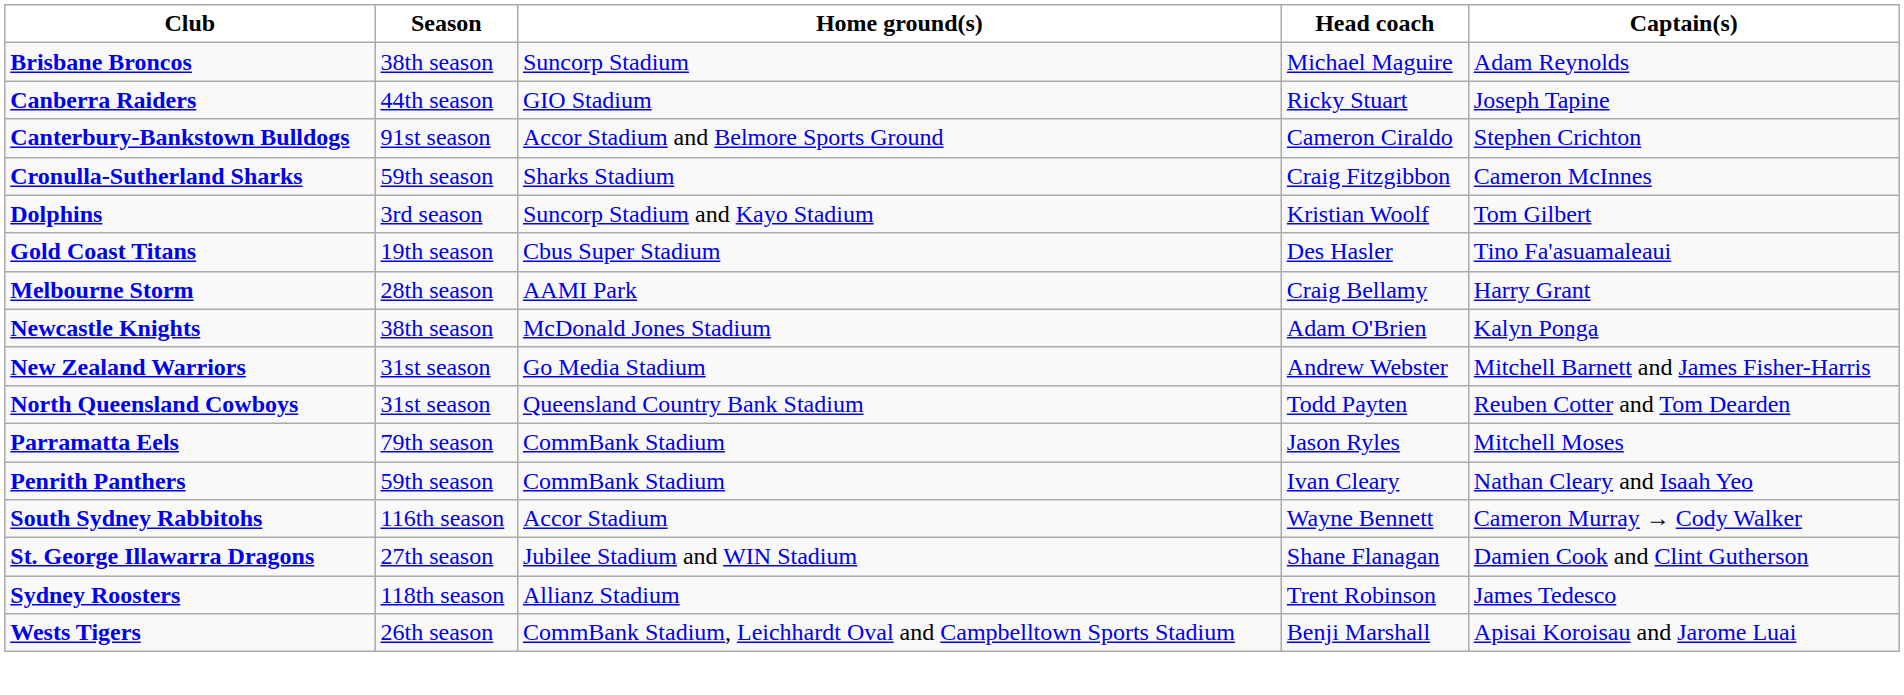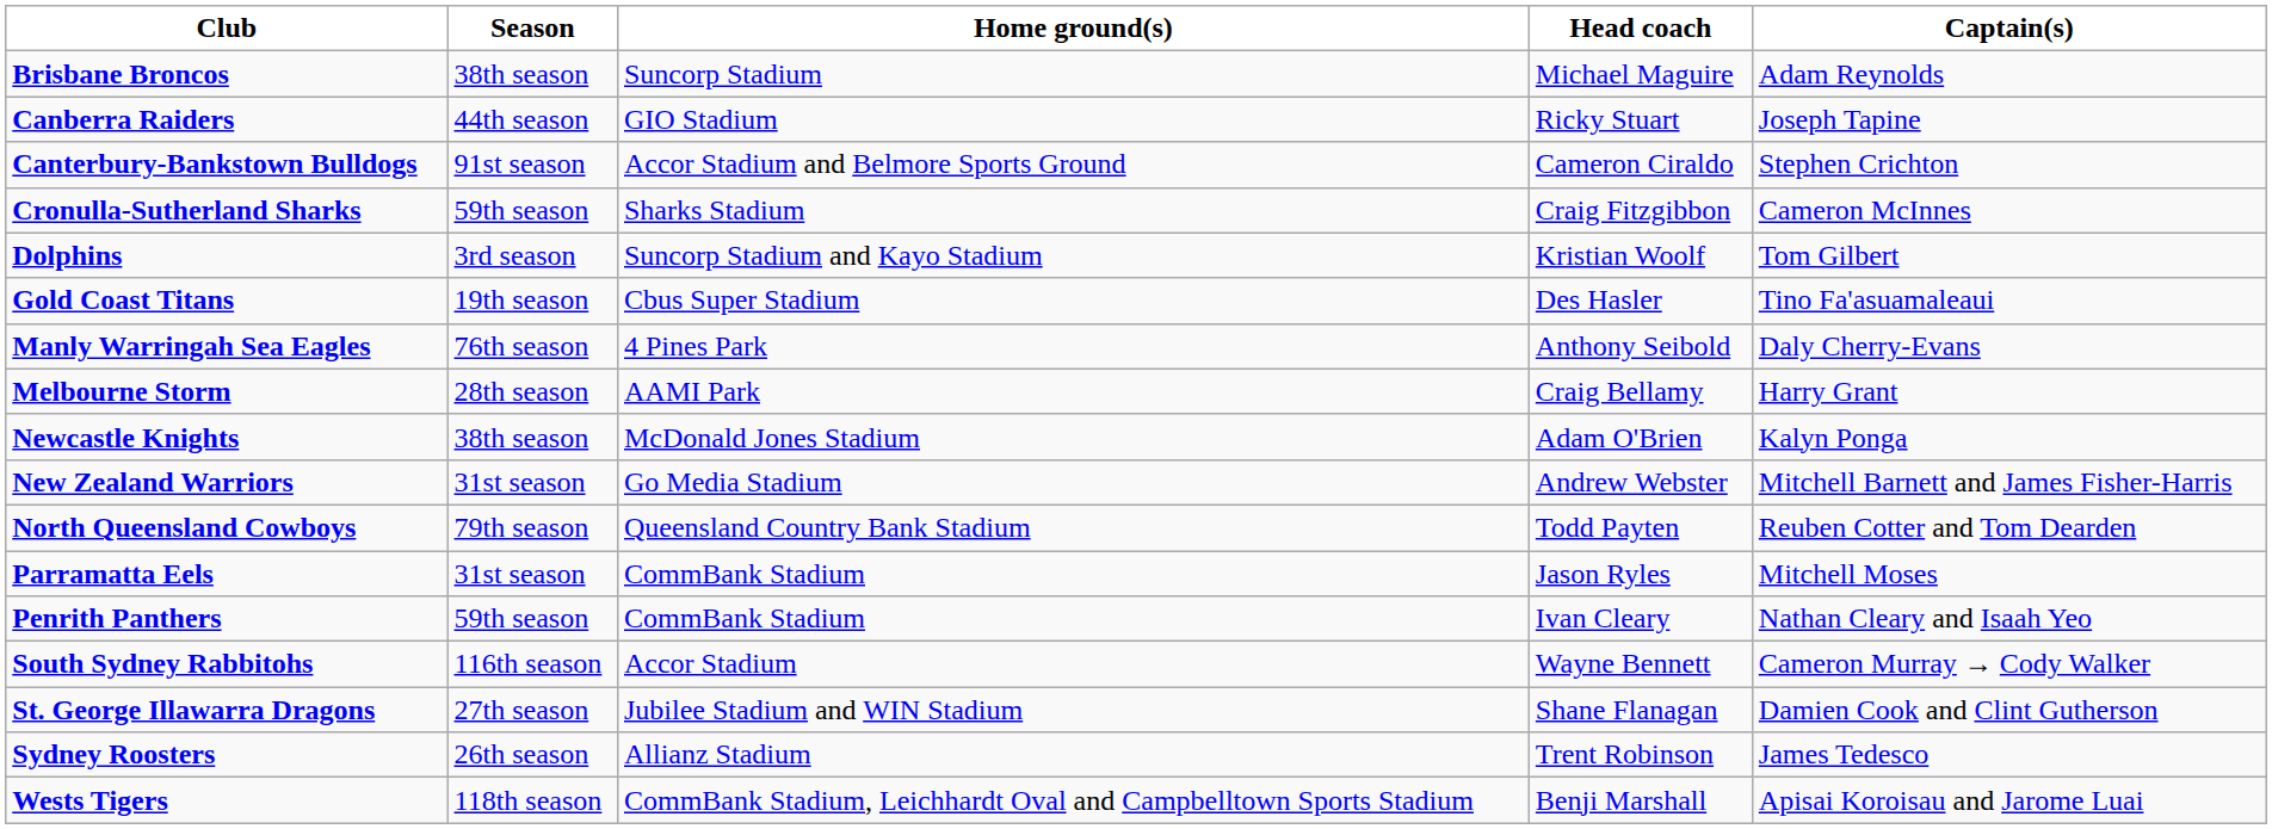 <table class="wikitable" style="width:100%; text-align:left">
 <tr>
 <th style="background:white">Club</th>
 <th style="background:white">Season</th>
 <th style="background:white">Home ground(s)</th>
 <th style="background:white">Head coach</th>
 <th style="background:white">Captain(s)</th>
 </tr>
 <tr>
 <td> <strong><a href='#'>Brisbane Broncos</a></strong></td>
 <td><a href='#'>38th season</a></td>
 <td><a href='#'>Suncorp Stadium</a></td>
 <td><a href='#'>Michael Maguire</a></td>
 <td><a href='#'>Adam Reynolds</a></td>
 </tr>
 <tr>
 <td> <strong><a href='#'>Canberra Raiders</a></strong></td>
 <td><a href='#'>44th season</a></td>
 <td><a href='#'>GIO Stadium</a></td>
 <td><a href='#'>Ricky Stuart</a></td>
 <td><a href='#'>Joseph Tapine</a></td>
 </tr>
 <tr>
 <td> <strong><a href='#'>Canterbury-Bankstown Bulldogs</a></strong></td>
 <td><a href='#'>91st season</a></td>
 <td><a href='#'>Accor Stadium</a> and <a href='#'>Belmore Sports Ground</a></td>
 <td><a href='#'>Cameron Ciraldo</a></td>
 <td><a href='#'>Stephen Crichton</a></td>
 </tr>
 <tr>
 <td> <strong><a href='#'>Cronulla-Sutherland Sharks</a></strong></td>
 <td><a href='#'>59th season</a></td>
 <td><a href='#'>Sharks Stadium</a></td>
 <td><a href='#'>Craig Fitzgibbon</a></td>
 <td><a href='#'>Cameron McInnes</a></td>
 </tr>
 <tr>
 <td> <strong><a href='#'>Dolphins</a></strong></td>
 <td><a href='#'>3rd season</a></td>
 <td><a href='#'>Suncorp Stadium</a> and <a href='#'>Kayo Stadium</a></td>
 <td><a href='#'>Kristian Woolf</a></td>
 <td><a href='#'>Tom Gilbert</a></td>
 </tr>
 <tr>
 <td> <strong><a href='#'>Gold Coast Titans</a></strong></td>
 <td><a href='#'>19th season</a></td>
 <td><a href='#'>Cbus Super Stadium</a></td>
 <td><a href='#'>Des Hasler</a></td>
 <td><a href='#'>Tino Fa'asuamaleaui</a></td>
 </tr>
 <tr>
+<td> <strong><a href='#'>Manly Warringah Sea Eagles</a></strong></td>
+<td><a href='#'>76th season</a></td>
+<td><a href='#'>4 Pines Park</a></td>
+<td><a href='#'>Anthony Seibold</a></td>
+<td><a href='#'>Daly Cherry-Evans</a></td>
+</tr>
+<tr>
 <td> <strong><a href='#'>Melbourne Storm</a></strong></td>
 <td><a href='#'>28th season</a></td>
 <td><a href='#'>AAMI Park</a></td>
 <td><a href='#'>Craig Bellamy</a></td>
 <td><a href='#'>Harry Grant</a></td>
 </tr>
 <tr>
 <td> <strong><a href='#'>Newcastle Knights</a></strong></td>
 <td><a href='#'>38th season</a></td>
 <td><a href='#'>McDonald Jones Stadium</a></td>
 <td><a href='#'>Adam O'Brien</a></td>
 <td><a href='#'>Kalyn Ponga</a></td>
 </tr>
 <tr>
 <td> <strong><a href='#'>New Zealand Warriors</a></strong></td>
 <td><a href='#'>31st season</a></td>
 <td><a href='#'>Go Media Stadium</a></td>
 <td><a href='#'>Andrew Webster</a></td>
 <td><a href='#'>Mitchell Barnett</a> and <a href='#'>James Fisher-Harris</a></td>
 </tr>
 <tr>
 <td> <strong><a href='#'>North Queensland Cowboys</a></strong></td>
-<td><a href='#'>31st season</a></td>
+<td><a href='#'>79th season</a></td>
 <td><a href='#'>Queensland Country Bank Stadium</a></td>
 <td><a href='#'>Todd Payten</a></td>
 <td><a href='#'>Reuben Cotter</a> and <a href='#'>Tom Dearden</a></td>
 </tr>
 <tr>
 <td> <strong><a href='#'>Parramatta Eels</a></strong></td>
-<td><a href='#'>79th season</a></td>
+<td><a href='#'>31st season</a></td>
 <td><a href='#'>CommBank Stadium</a></td>
 <td><a href='#'>Jason Ryles</a></td>
 <td><a href='#'>Mitchell Moses</a></td>
 </tr>
 <tr>
 <td> <strong><a href='#'>Penrith Panthers</a></strong></td>
 <td><a href='#'>59th season</a></td>
 <td><a href='#'>CommBank Stadium</a></td>
 <td><a href='#'>Ivan Cleary</a></td>
 <td><a href='#'>Nathan Cleary</a> and <a href='#'>Isaah Yeo</a></td>
 </tr>
 <tr>
 <td> <strong><a href='#'>South Sydney Rabbitohs</a></strong></td>
 <td><a href='#'>116th season</a></td>
 <td><a href='#'>Accor Stadium</a></td>
 <td><a href='#'>Wayne Bennett</a></td>
 <td><a href='#'>Cameron Murray</a> → <a href='#'>Cody Walker</a></td>
 </tr>
 <tr>
 <td> <strong><a href='#'>St. George Illawarra Dragons</a></strong></td>
 <td><a href='#'>27th season</a></td>
 <td><a href='#'>Jubilee Stadium</a> and <a href='#'>WIN Stadium</a></td>
 <td><a href='#'>Shane Flanagan</a></td>
 <td><a href='#'>Damien Cook</a> and <a href='#'>Clint Gutherson</a></td>
 </tr>
 <tr>
 <td> <strong><a href='#'>Sydney Roosters</a></strong></td>
-<td><a href='#'>118th season</a></td>
+<td><a href='#'>26th season</a></td>
 <td><a href='#'>Allianz Stadium</a></td>
 <td><a href='#'>Trent Robinson</a></td>
 <td><a href='#'>James Tedesco</a></td>
 </tr>
 <tr>
 <td> <strong><a href='#'>Wests Tigers</a></strong></td>
-<td><a href='#'>26th season</a></td>
+<td><a href='#'>118th season</a></td>
 <td><a href='#'>CommBank Stadium</a>, <a href='#'>Leichhardt Oval</a> and <a href='#'>Campbelltown Sports Stadium</a></td>
 <td><a href='#'>Benji Marshall</a></td>
 <td><a href='#'>Apisai Koroisau</a> and <a href='#'>Jarome Luai</a></td>
 </tr>
 </table>
